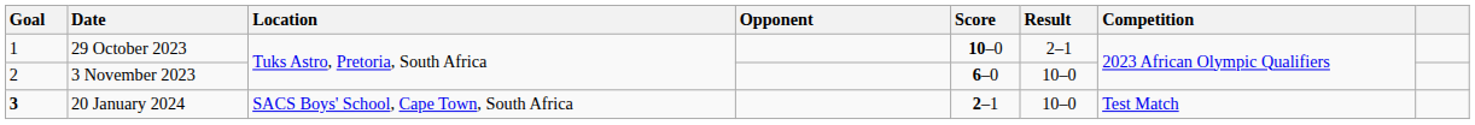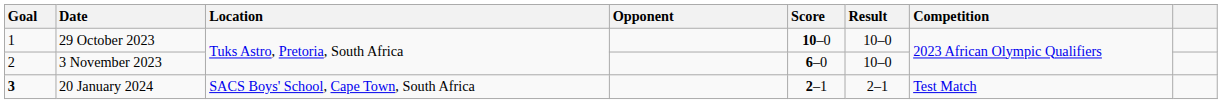 <table class="wikitable sortable" style="font-size:90%" width=97%>
 <tr>
 <th style="width: 25px; text-align: left">Goal</th>
 <th style="width: 100px; text-align: left">Date</th>
 <th style="width: 280px; text-align: left">Location</th>
 <th style="width: 120px; text-align: left">Opponent</th>
 <th style="width: 30px; text-align: left">Score</th>
 <th style="width: 30px; text-align: left">Result</th>
 <th style="width: 180px; text-align: left">Competition</th>
 <th style="width: 25px; text-align: left"></th>
 </tr>
 <tr>
 <td>1</td>
 <td>29 October 2023</td>
 <td rowspan=2><a href='#'>Tuks Astro</a>, <a href='#'>Pretoria</a>, South Africa</td>
 <td></td>
 <td align="center"><strong>10</strong>–0</td>
-<td align="center">2–1</td>
+<td align="center">10–0</td>
 <td rowspan=2><a href='#'>2023 African Olympic Qualifiers</a></td>
 <td></td>
 </tr>
 <tr>
 <td>2</td>
 <td>3 November 2023</td>
 <td></td>
 <td align="center"><strong>6</strong>–0</td>
 <td align="center">10–0</td>
 <td></td>
 </tr>
 <tr>
 <td><strong>3</strong></td>
 <td>20 January 2024</td>
 <td><a href='#'>SACS Boys' School</a>, <a href='#'>Cape Town</a>, South Africa</td>
 <td></td>
 <td align="center"><strong>2</strong>–1</td>
-<td align="center">10–0</td>
+<td align="center">2–1</td>
 <td><a href='#'>Test Match</a></td>
 <td></td>
 </tr>
 </table>
